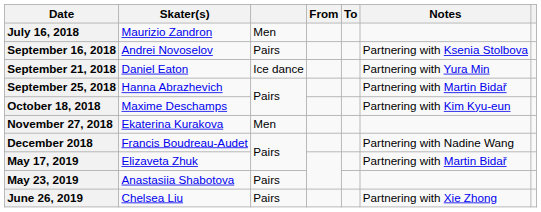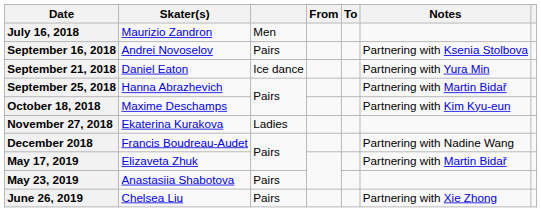 <table class="wikitable unsortable" style="text-align:left; font-size:90%">
 <tr>
 <th scope="col">Date</th>
 <th scope="col">Skater(s)</th>
 <th scope="col"></th>
 <th scope="col">From</th>
 <th scope="col">To</th>
 <th scope="col">Notes</th>
 <th scope="col"></th>
 </tr>
 <tr>
 <th scope="row" style="text-align:left">July 16, 2018</th>
 <td><a href='#'>Maurizio Zandron</a></td>
 <td>Men</td>
 <td></td>
 <td></td>
 <td></td>
 <td></td>
 </tr>
 <tr>
 <th scope="row" style="text-align:left">September 16, 2018</th>
 <td><a href='#'>Andrei Novoselov</a></td>
 <td>Pairs</td>
 <td></td>
 <td></td>
 <td>Partnering with <a href='#'>Ksenia Stolbova</a></td>
 <td></td>
 </tr>
 <tr>
 <th scope="row" style="text-align:left">September 21, 2018</th>
 <td><a href='#'>Daniel Eaton</a></td>
 <td>Ice dance</td>
 <td></td>
 <td></td>
 <td>Partnering with <a href='#'>Yura Min</a></td>
 <td></td>
 </tr>
 <tr>
 <th scope="row" style="text-align:left">September 25, 2018</th>
 <td><a href='#'>Hanna Abrazhevich</a></td>
 <td rowspan="2">Pairs</td>
 <td></td>
 <td></td>
 <td>Partnering with <a href='#'>Martin Bidař</a></td>
 <td></td>
 </tr>
 <tr>
 <th scope="row" style="text-align:left">October 18, 2018</th>
 <td><a href='#'>Maxime Deschamps</a></td>
 <td></td>
 <td></td>
 <td>Partnering with <a href='#'>Kim Kyu-eun</a></td>
 <td></td>
 </tr>
 <tr>
 <th scope="row" style="text-align:left">November 27, 2018</th>
 <td><a href='#'>Ekaterina Kurakova</a></td>
-<td>Men</td>
+<td>Ladies</td>
 <td></td>
 <td></td>
 <td></td>
 <td></td>
 </tr>
 <tr>
 <th scope="row" style="text-align:left">December 2018</th>
 <td><a href='#'>Francis Boudreau-Audet</a></td>
 <td rowspan="2">Pairs</td>
 <td></td>
 <td></td>
 <td>Partnering with Nadine Wang</td>
 <td></td>
 </tr>
 <tr>
 <th scope="row" style="text-align:left">May 17, 2019</th>
 <td><a href='#'>Elizaveta Zhuk</a></td>
 <td rowspan="2"></td>
 <td></td>
 <td>Partnering with <a href='#'>Martin Bidař</a></td>
 <td></td>
 </tr>
 <tr>
 <th scope="row" style="text-align:left">May 23, 2019</th>
 <td><a href='#'>Anastasiia Shabotova</a></td>
 <td>Pairs</td>
 <td></td>
 <td></td>
 <td></td>
 </tr>
 <tr>
 <th scope="row" style="text-align:left">June 26, 2019</th>
 <td><a href='#'>Chelsea Liu</a></td>
 <td>Pairs</td>
 <td></td>
 <td></td>
 <td>Partnering with <a href='#'>Xie Zhong</a></td>
 <td></td>
 </tr>
 </table>
